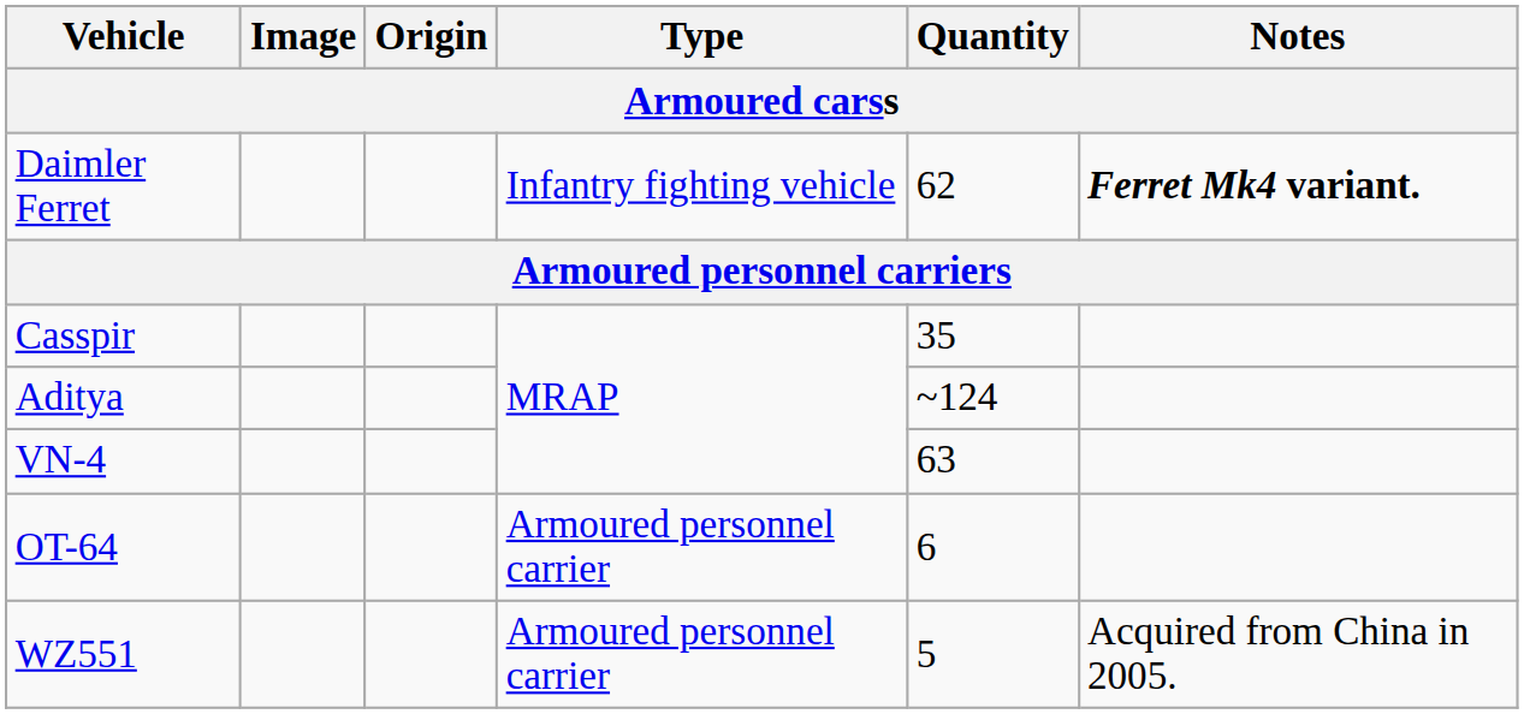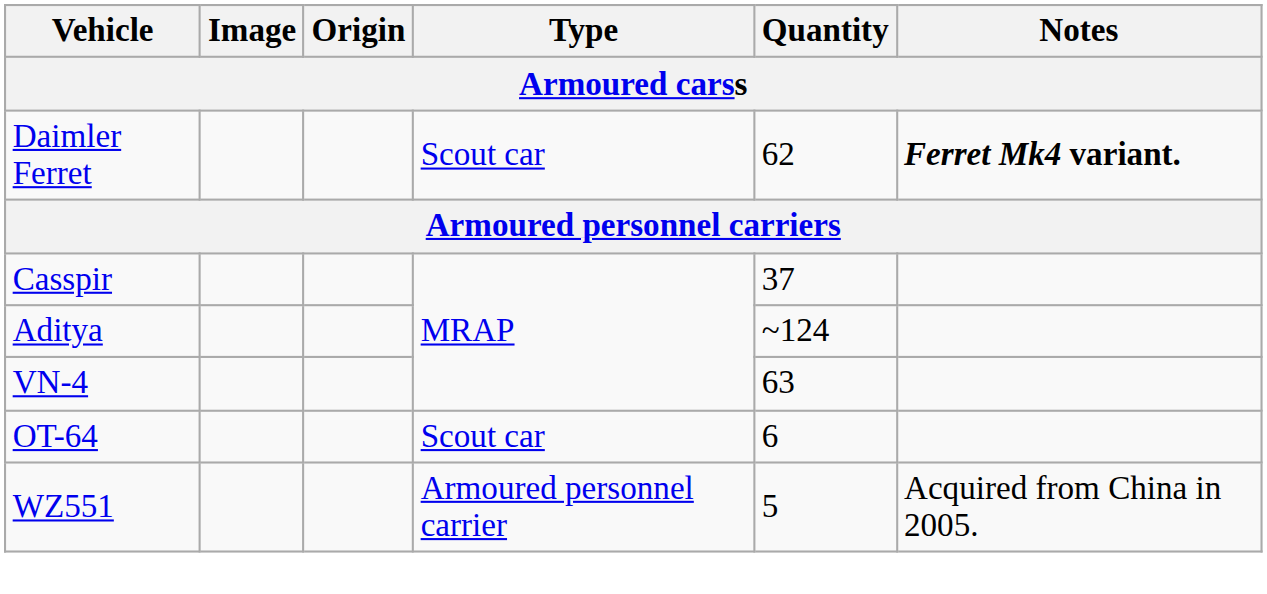 <table class="wikitable">
 <tr>
 <th>Vehicle</th>
 <th>Image</th>
 <th>Origin</th>
 <th>Type</th>
 <th>Quantity</th>
 <th>Notes</th>
 </tr>
 <tr>
 <th colspan="6"><a href='#'>Armoured cars</a>s</th>
 </tr>
 <tr>
 <td><a href='#'>Daimler Ferret</a></td>
 <td></td>
 <td></td>
-<td><a href='#'>Infantry fighting vehicle</a></td>
+<td><a href='#'>Scout car</a></td>
 <td>62</td>
 <td><strong><em>Ferret Mk4</em> variant.</strong></td>
 </tr>
 <tr>
 <th colspan="6"><a href='#'>Armoured personnel carriers</a></th>
 </tr>
 <tr>
 <td><a href='#'>Casspir</a></td>
 <td></td>
 <td></td>
 <td rowspan="3"><a href='#'>MRAP</a></td>
-<td>35</td>
+<td>37</td>
 <td></td>
 </tr>
 <tr>
 <td><a href='#'>Aditya</a></td>
 <td></td>
 <td></td>
 <td>~124</td>
 <td></td>
 </tr>
 <tr>
 <td><a href='#'>VN-4</a></td>
 <td></td>
 <td></td>
 <td>63</td>
 <td></td>
 </tr>
 <tr>
 <td><a href='#'>OT-64</a></td>
 <td></td>
 <td></td>
-<td><a href='#'>Armoured personnel carrier</a></td>
+<td><a href='#'>Scout car</a></td>
 <td>6</td>
 <td></td>
 </tr>
 <tr>
 <td><a href='#'>WZ551</a></td>
 <td></td>
 <td></td>
 <td><a href='#'>Armoured personnel carrier</a></td>
 <td>5</td>
 <td>Acquired from China in 2005.</td>
 </tr>
 </table>
